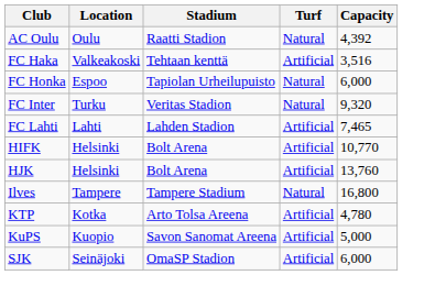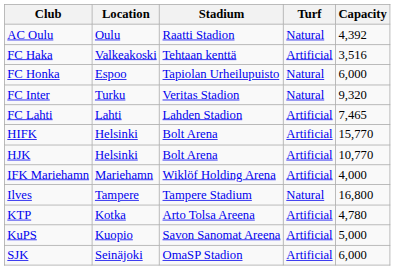 <table class="wikitable sortable">
 <tr>
 <th>Club</th>
 <th>Location</th>
 <th>Stadium</th>
 <th>Turf</th>
 <th>Capacity</th>
 </tr>
 <tr>
 <td><a href='#'>AC Oulu</a></td>
 <td><a href='#'>Oulu</a></td>
 <td><a href='#'>Raatti Stadion</a></td>
 <td><a href='#'>Natural</a></td>
 <td>4,392</td>
 </tr>
 <tr>
 <td><a href='#'>FC Haka</a></td>
 <td><a href='#'>Valkeakoski</a></td>
 <td><a href='#'>Tehtaan kenttä</a></td>
 <td><a href='#'>Artificial</a></td>
 <td>3,516</td>
 </tr>
 <tr>
 <td><a href='#'>FC Honka</a></td>
 <td><a href='#'>Espoo</a></td>
 <td><a href='#'>Tapiolan Urheilupuisto</a></td>
 <td><a href='#'>Natural</a></td>
 <td>6,000</td>
 </tr>
 <tr>
 <td><a href='#'>FC Inter</a></td>
 <td><a href='#'>Turku</a></td>
 <td><a href='#'>Veritas Stadion</a></td>
 <td><a href='#'>Natural</a></td>
 <td>9,320</td>
 </tr>
 <tr>
 <td><a href='#'>FC Lahti</a></td>
 <td><a href='#'>Lahti</a></td>
 <td><a href='#'>Lahden Stadion</a></td>
 <td><a href='#'>Artificial</a></td>
 <td>7,465</td>
 </tr>
 <tr>
 <td><a href='#'>HIFK</a></td>
 <td><a href='#'>Helsinki</a></td>
 <td><a href='#'>Bolt Arena</a></td>
 <td><a href='#'>Artificial</a></td>
-<td>10,770</td>
+<td>15,770</td>
 </tr>
 <tr>
 <td><a href='#'>HJK</a></td>
 <td><a href='#'>Helsinki</a></td>
 <td><a href='#'>Bolt Arena</a></td>
 <td><a href='#'>Artificial</a></td>
-<td>13,760</td>
+<td>10,770</td>
+</tr>
+<tr>
+<td><a href='#'>IFK Mariehamn</a></td>
+<td><a href='#'>Mariehamn</a></td>
+<td><a href='#'>Wiklöf Holding Arena</a></td>
+<td><a href='#'>Artificial</a></td>
+<td>4,000</td>
 </tr>
 <tr>
 <td><a href='#'>Ilves</a></td>
 <td><a href='#'>Tampere</a></td>
 <td><a href='#'>Tampere Stadium</a></td>
 <td><a href='#'>Natural</a></td>
 <td>16,800</td>
 </tr>
 <tr>
 <td><a href='#'>KTP</a></td>
 <td><a href='#'>Kotka</a></td>
 <td><a href='#'>Arto Tolsa Areena</a></td>
 <td><a href='#'>Artificial</a></td>
 <td>4,780</td>
 </tr>
 <tr>
 <td><a href='#'>KuPS</a></td>
 <td><a href='#'>Kuopio</a></td>
 <td><a href='#'>Savon Sanomat Areena</a></td>
 <td><a href='#'>Artificial</a></td>
 <td>5,000</td>
 </tr>
 <tr>
 <td><a href='#'>SJK</a></td>
 <td><a href='#'>Seinäjoki</a></td>
 <td><a href='#'>OmaSP Stadion</a></td>
 <td><a href='#'>Artificial</a></td>
 <td>6,000</td>
 </tr>
 </table>
